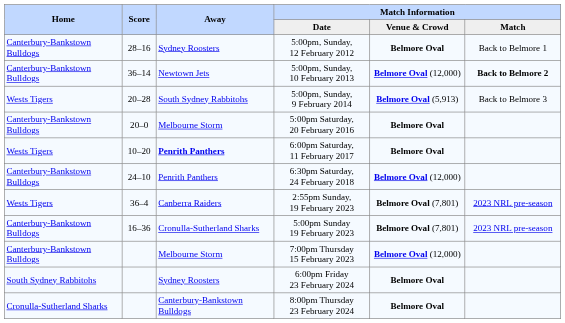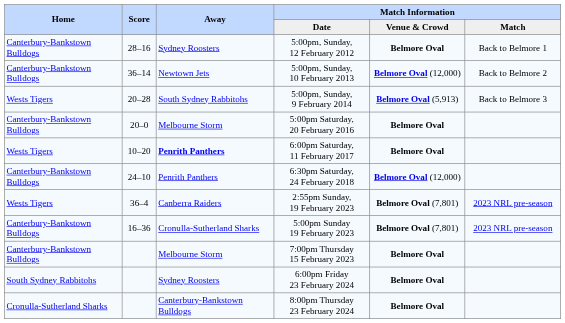 <table border=1 style="border-collapse:collapse; font-size:90%;" cellpadding=3 cellspacing=0 width=100%>
 <tr bgcolor=#C1D8FF>
 <th rowspan=2 width=21%>Home</th>
 <th rowspan=2 width=6%>Score</th>
 <th rowspan=2 width=21%>Away</th>
 <th colspan=6>Match Information</th>
 </tr>
 <tr bgcolor=#EFEFEF>
 <th width=17%>Date</th>
 <th width=17%>Venue & Crowd</th>
 <th width=17%>Match</th>
 </tr>
 <tr align=center bgcolor=#F5FAFF>
 <td align=left> <a href='#'>Canterbury-Bankstown Bulldogs</a></td>
 <td>28–16</td>
 <td align=left> <a href='#'>Sydney Roosters</a></td>
 <td>5:00pm, Sunday,<br>12 February 2012</td>
 <td><strong>Belmore Oval</strong></td>
 <td>Back to Belmore 1</td>
 </tr>
 <tr align=center bgcolor=#F5FAFF>
 <td align=left> <a href='#'>Canterbury-Bankstown Bulldogs</a></td>
 <td>36–14</td>
 <td align=left> <a href='#'>Newtown Jets</a></td>
 <td>5:00pm, Sunday,<br>10 February 2013</td>
 <td><strong><a href='#'>Belmore Oval</a></strong> (12,000)</td>
-<td><strong>Back to Belmore 2</strong></td>
+<td>Back to Belmore 2</td>
 </tr>
 <tr align=center bgcolor=#F5FAFF>
 <td align=left> <a href='#'>Wests Tigers</a></td>
 <td>20–28</td>
 <td align=left> <a href='#'>South Sydney Rabbitohs</a></td>
 <td>5:00pm, Sunday,<br>9 February 2014</td>
 <td><strong><a href='#'>Belmore Oval</a></strong> (5,913)</td>
 <td>Back to Belmore 3</td>
 </tr>
 <tr align=center bgcolor=#F5FAFF>
 <td align=left> <a href='#'>Canterbury-Bankstown Bulldogs</a></td>
 <td>20–0</td>
 <td align=left> <a href='#'>Melbourne Storm</a></td>
 <td>5:00pm Saturday,<br>20 February 2016</td>
 <td><strong>Belmore Oval</strong></td>
 <td></td>
 </tr>
 <tr align=center bgcolor=#F5FAFF>
 <td align=left> <a href='#'>Wests Tigers</a></td>
 <td>10–20</td>
 <td align=left><strong> <a href='#'>Penrith Panthers</a></strong></td>
 <td>6:00pm Saturday,<br>11 February 2017</td>
 <td><strong>Belmore Oval</strong></td>
 <td></td>
 </tr>
 <tr align=center bgcolor=#F5FAFF>
 <td align=left> <a href='#'>Canterbury-Bankstown Bulldogs</a></td>
 <td>24–10</td>
 <td align=left> <a href='#'>Penrith Panthers</a></td>
 <td>6:30pm Saturday,<br>24 February 2018</td>
 <td><strong><a href='#'>Belmore Oval</a></strong> (12,000)</td>
 <td></td>
 </tr>
 <tr align=center bgcolor=#F5FAFF>
 <td align=left> <a href='#'>Wests Tigers</a></td>
 <td>36–4</td>
 <td align=left> <a href='#'>Canberra Raiders</a></td>
 <td>2:55pm Sunday,<br>19 February 2023</td>
 <td><strong>Belmore Oval</strong> (7,801)</td>
 <td><a href='#'>2023 NRL pre-season</a></td>
 </tr>
 <tr align=center bgcolor=#F5FAFF>
 <td align=left> <a href='#'>Canterbury-Bankstown Bulldogs</a></td>
 <td>16–36</td>
 <td align=left> <a href='#'>Cronulla-Sutherland Sharks</a></td>
 <td>5:00pm Sunday<br>19 February 2023</td>
 <td><strong>Belmore Oval</strong> (7,801)</td>
 <td><a href='#'>2023 NRL pre-season</a></td>
 </tr>
 <tr align=center bgcolor=#F5FAFF>
 <td align=left> <a href='#'>Canterbury-Bankstown Bulldogs</a></td>
 <td></td>
 <td align=left> <a href='#'>Melbourne Storm</a></td>
 <td>7:00pm Thursday<br>15 February 2023</td>
-<td><strong><a href='#'>Belmore Oval</a></strong> (12,000)</td>
+<td><strong>Belmore Oval</strong></td>
 <td></td>
 </tr>
 <tr align=center bgcolor=#F5FAFF>
 <td align=left> <a href='#'>South Sydney Rabbitohs</a></td>
 <td></td>
 <td align=left> <a href='#'>Sydney Roosters</a></td>
 <td>6:00pm Friday<br>23 February 2024</td>
 <td><strong>Belmore Oval</strong></td>
 <td></td>
 </tr>
 <tr align=center bgcolor=#F5FAFF>
 <td align=left> <a href='#'>Cronulla-Sutherland Sharks</a></td>
 <td></td>
 <td align=left> <a href='#'>Canterbury-Bankstown Bulldogs</a></td>
 <td>8:00pm Thursday<br>23 February 2024</td>
 <td><strong>Belmore Oval</strong></td>
 <td></td>
 </tr>
 </table>
